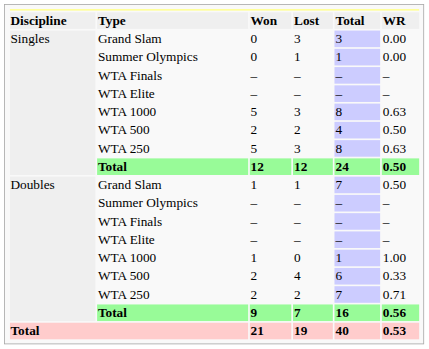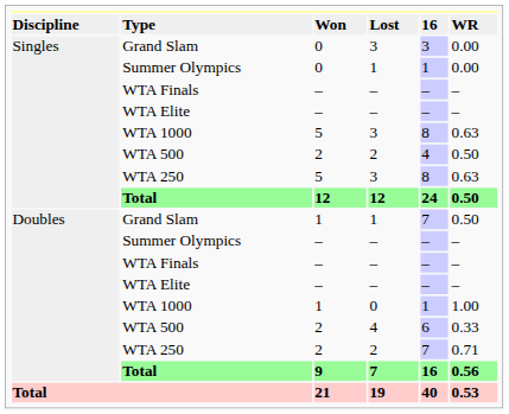 <table class="infobox vcard vevent" width=40%>
 <tr bgcolor=FFFF99>
 <th colspan=6></th>
 </tr>
 <tr style=background:#efefef;font-weight:bold>
 <td>Discipline</td>
 <td>Type</td>
 <td>Won</td>
 <td>Lost</td>
-<td>Total</td>
+<td>16</td>
 <td>WR</td>
 </tr>
 <tr>
 <td rowspan="8" bgcolor=efefef>Singles</td>
 <td>Grand Slam</td>
 <td>0</td>
 <td>3</td>
 <td bgcolor=CCCCFF>3</td>
 <td>0.00</td>
 </tr>
 <tr>
 <td>Summer Olympics</td>
 <td>0</td>
 <td>1</td>
 <td bgcolor=CCCCFF>1</td>
 <td>0.00</td>
 </tr>
 <tr>
 <td>WTA Finals</td>
 <td>–</td>
 <td>–</td>
 <td bgcolor="CCCCFF">–</td>
 <td>–</td>
 </tr>
 <tr>
 <td>WTA Elite</td>
 <td>–</td>
 <td>–</td>
 <td bgcolor="CCCCFF">–</td>
 <td>–</td>
 </tr>
 <tr>
 <td>WTA 1000</td>
 <td>5</td>
 <td>3</td>
 <td bgcolor="CCCCFF">8</td>
 <td>0.63</td>
 </tr>
 <tr>
 <td>WTA 500</td>
 <td>2</td>
 <td>2</td>
 <td bgcolor="CCCCFF">4</td>
 <td>0.50</td>
 </tr>
 <tr>
 <td>WTA 250</td>
 <td>5</td>
 <td>3</td>
 <td bgcolor="CCCCFF">8</td>
 <td>0.63</td>
 </tr>
 <tr style=background:#98FB98;font-weight:bold>
 <td><strong>Total</strong></td>
 <td>12</td>
 <td>12</td>
 <td>24</td>
 <td>0.50</td>
 </tr>
 <tr>
 <td rowspan="8" bgcolor=efefef>Doubles</td>
 <td>Grand Slam</td>
 <td>1</td>
 <td>1</td>
 <td bgcolor="CCCCFF">7</td>
 <td>0.50</td>
 </tr>
 <tr>
 <td>Summer Olympics</td>
 <td>–</td>
 <td>–</td>
 <td bgcolor="CCCCFF">–</td>
 <td>–</td>
 </tr>
 <tr>
 <td>WTA Finals</td>
 <td>–</td>
 <td>–</td>
 <td bgcolor="CCCCFF">–</td>
 <td>–</td>
 </tr>
 <tr>
 <td>WTA Elite</td>
 <td>–</td>
 <td>–</td>
 <td bgcolor="CCCCFF">–</td>
 <td>–</td>
 </tr>
 <tr>
 <td>WTA 1000</td>
 <td>1</td>
 <td>0</td>
 <td bgcolor="CCCCFF">1</td>
 <td>1.00</td>
 </tr>
 <tr>
 <td>WTA 500</td>
 <td>2</td>
 <td>4</td>
 <td bgcolor="CCCCFF">6</td>
 <td>0.33</td>
 </tr>
 <tr>
 <td>WTA 250</td>
 <td>2</td>
 <td>2</td>
 <td bgcolor="CCCCFF">7</td>
 <td>0.71</td>
 </tr>
 <tr style=background:#98FB98;font-weight:bold>
 <td>Total</td>
 <td>9</td>
 <td>7</td>
 <td>16</td>
 <td>0.56</td>
 </tr>
 <tr style=background:#FCC;font-weight:bold>
 <td colspan="2">Total</td>
 <td>21</td>
 <td>19</td>
 <td>40</td>
 <td>0.53</td>
 </tr>
 </table>
